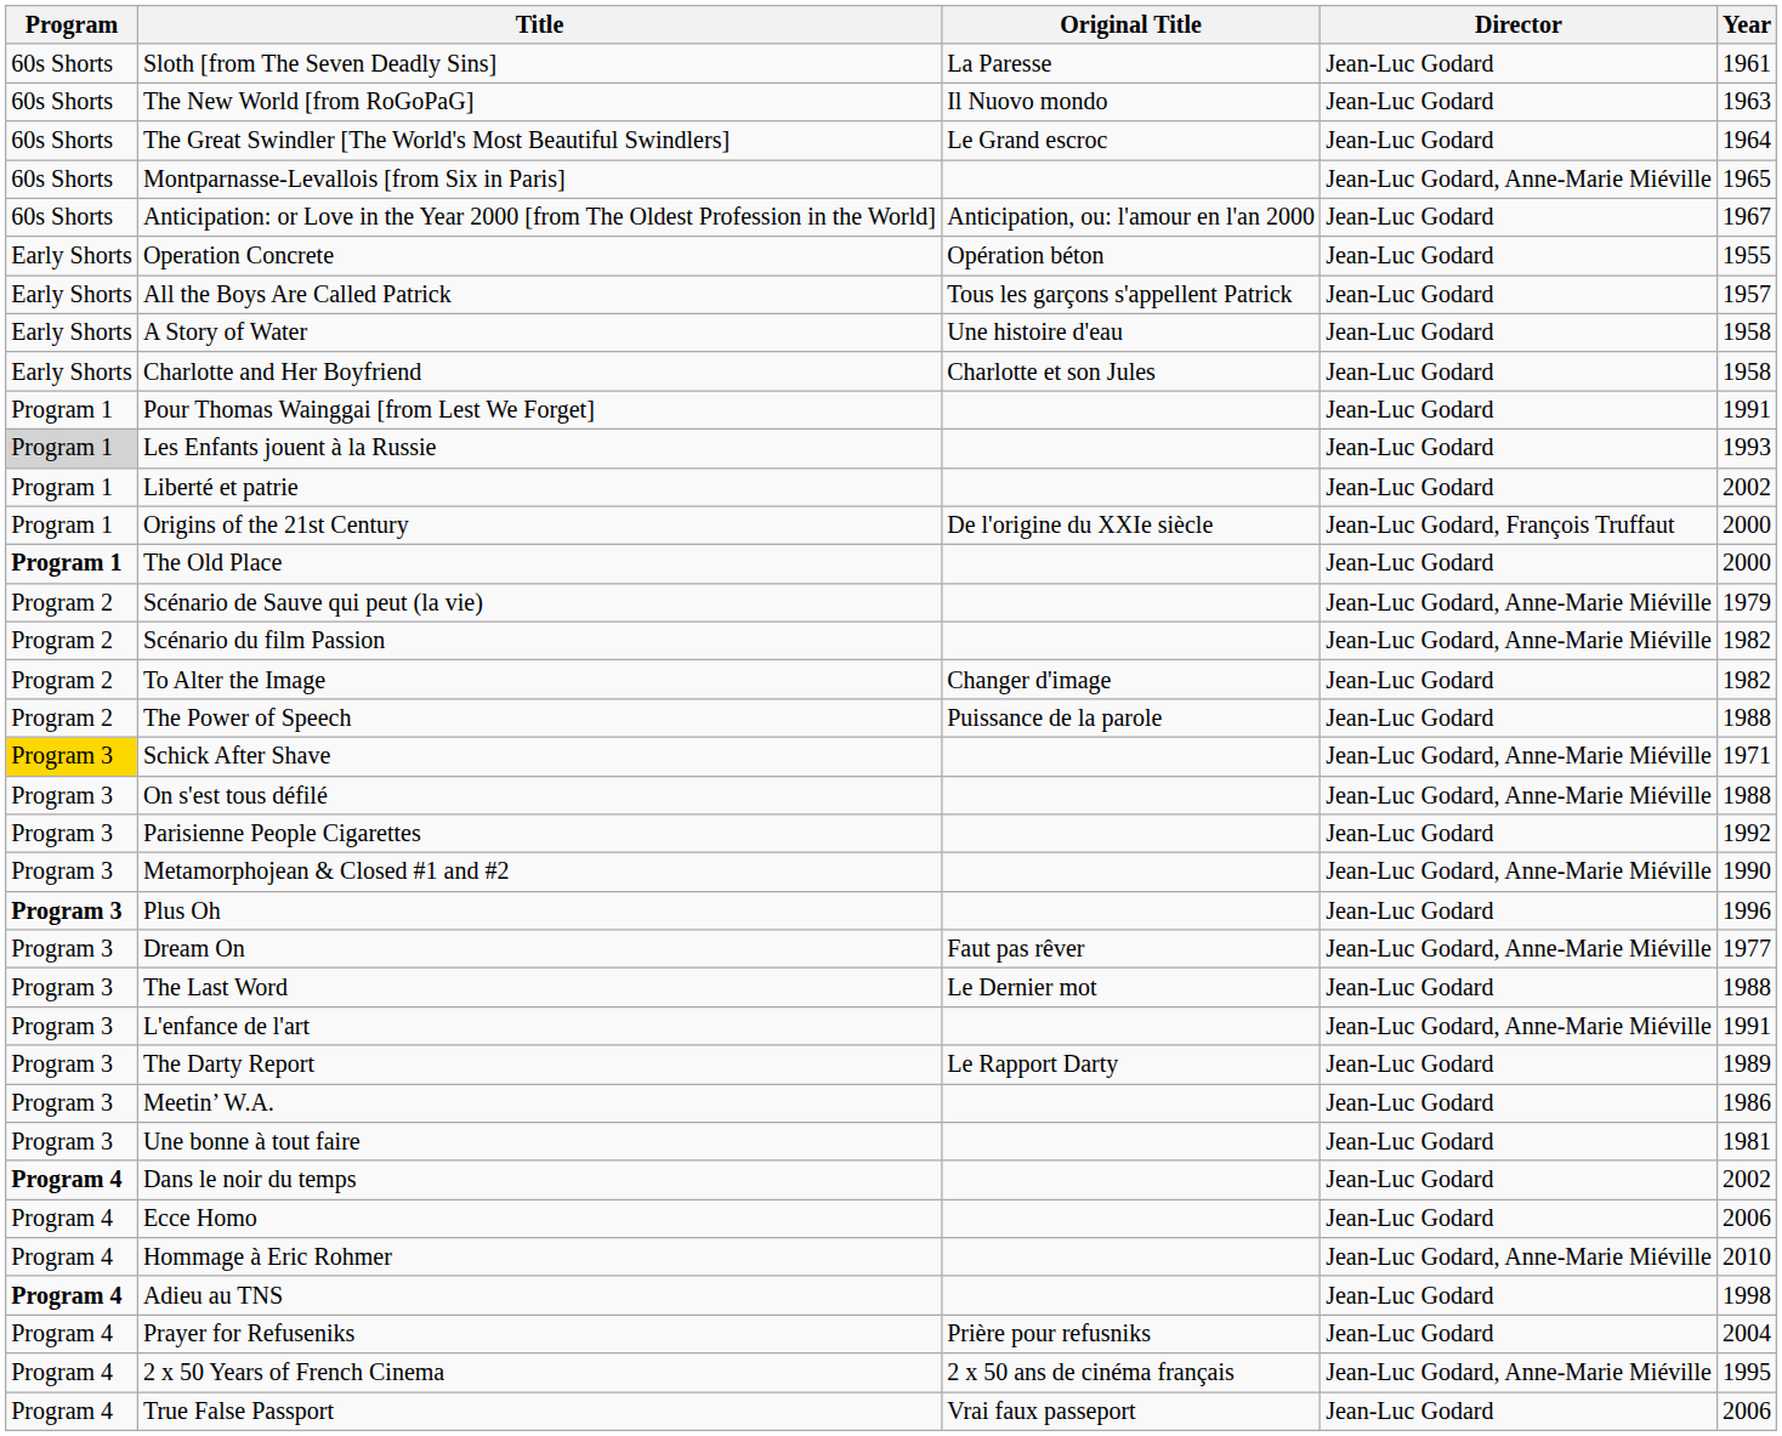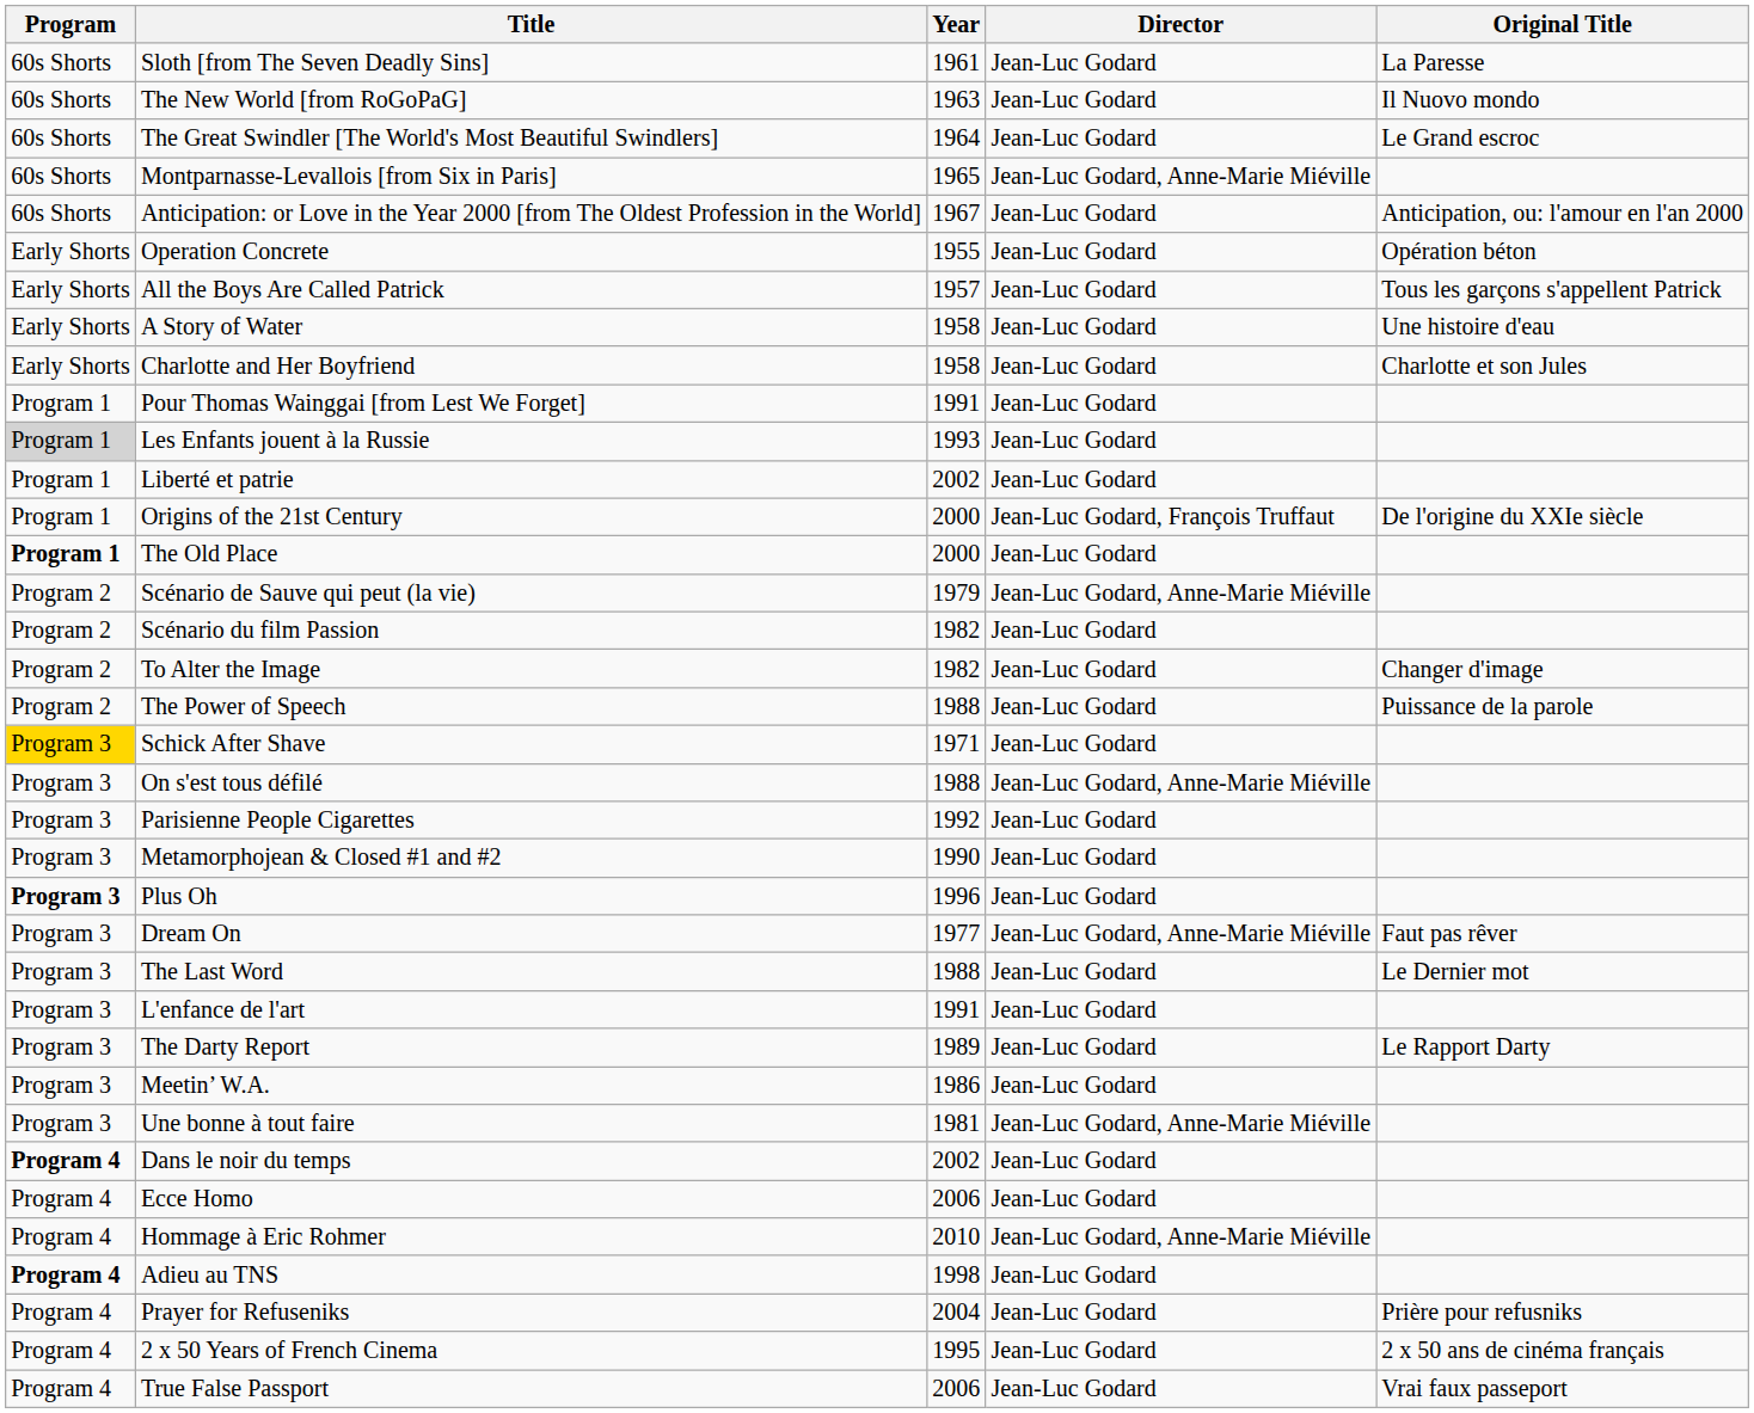 <table class="wikitable">
 <tr>
 <th>Program</th>
 <th>Title</th>
+<th>Year</th>
+<th>Director</th>
 <th>Original Title</th>
-<th>Director</th>
-<th>Year</th>
 </tr>
 <tr>
 <td>60s Shorts</td>
 <td>Sloth [from The Seven Deadly Sins]</td>
+<td>1961</td>
+<td>Jean-Luc Godard</td>
 <td>La Paresse</td>
-<td>Jean-Luc Godard</td>
-<td>1961</td>
 </tr>
 <tr>
 <td>60s Shorts</td>
 <td>The New World [from RoGoPaG]</td>
+<td>1963</td>
+<td>Jean-Luc Godard</td>
 <td>Il Nuovo mondo</td>
-<td>Jean-Luc Godard</td>
-<td>1963</td>
 </tr>
 <tr>
 <td>60s Shorts</td>
 <td>The Great Swindler [The World's Most Beautiful Swindlers]</td>
+<td>1964</td>
+<td>Jean-Luc Godard</td>
 <td>Le Grand escroc</td>
-<td>Jean-Luc Godard</td>
-<td>1964</td>
 </tr>
 <tr>
 <td>60s Shorts</td>
 <td>Montparnasse-Levallois [from Six in Paris]</td>
+<td>1965</td>
+<td>Jean-Luc Godard, Anne-Marie Miéville</td>
 <td></td>
-<td>Jean-Luc Godard, Anne-Marie Miéville</td>
-<td>1965</td>
 </tr>
 <tr>
 <td>60s Shorts</td>
 <td>Anticipation: or Love in the Year 2000 [from The Oldest Profession in the World]</td>
+<td>1967</td>
+<td>Jean-Luc Godard</td>
 <td>Anticipation, ou: l'amour en l'an 2000</td>
-<td>Jean-Luc Godard</td>
-<td>1967</td>
 </tr>
 <tr>
 <td>Early Shorts</td>
 <td>Operation Concrete</td>
+<td>1955</td>
+<td>Jean-Luc Godard</td>
 <td>Opération béton</td>
-<td>Jean-Luc Godard</td>
-<td>1955</td>
 </tr>
 <tr>
 <td>Early Shorts</td>
 <td>All the Boys Are Called Patrick</td>
+<td>1957</td>
+<td>Jean-Luc Godard</td>
 <td>Tous les garçons s'appellent Patrick</td>
-<td>Jean-Luc Godard</td>
-<td>1957</td>
 </tr>
 <tr>
 <td>Early Shorts</td>
 <td>A Story of Water</td>
+<td>1958</td>
+<td>Jean-Luc Godard</td>
 <td>Une histoire d'eau</td>
-<td>Jean-Luc Godard</td>
-<td>1958</td>
 </tr>
 <tr>
 <td>Early Shorts</td>
 <td>Charlotte and Her Boyfriend</td>
+<td>1958</td>
+<td>Jean-Luc Godard</td>
 <td>Charlotte et son Jules</td>
-<td>Jean-Luc Godard</td>
-<td>1958</td>
 </tr>
 <tr>
 <td>Program 1</td>
 <td>Pour Thomas Wainggai [from Lest We Forget]</td>
+<td>1991</td>
+<td>Jean-Luc Godard</td>
 <td></td>
-<td>Jean-Luc Godard</td>
-<td>1991</td>
 </tr>
 <tr>
 <td style="background: lightgrey;">Program 1</td>
 <td>Les Enfants jouent à la Russie</td>
+<td>1993</td>
+<td>Jean-Luc Godard</td>
 <td></td>
-<td>Jean-Luc Godard</td>
-<td>1993</td>
 </tr>
 <tr>
 <td>Program 1</td>
 <td>Liberté et patrie</td>
+<td>2002</td>
+<td>Jean-Luc Godard</td>
 <td></td>
-<td>Jean-Luc Godard</td>
-<td>2002</td>
 </tr>
 <tr>
 <td>Program 1</td>
 <td>Origins of the 21st Century</td>
+<td>2000</td>
+<td>Jean-Luc Godard, François Truffaut</td>
 <td>De l'origine du XXIe siècle</td>
-<td>Jean-Luc Godard, François Truffaut</td>
-<td>2000</td>
 </tr>
 <tr>
 <td><strong>Program 1</strong></td>
 <td>The Old Place</td>
+<td>2000</td>
+<td>Jean-Luc Godard</td>
 <td></td>
-<td>Jean-Luc Godard</td>
-<td>2000</td>
 </tr>
 <tr>
 <td>Program 2</td>
 <td>Scénario de Sauve qui peut (la vie)</td>
+<td>1979</td>
+<td>Jean-Luc Godard, Anne-Marie Miéville</td>
 <td></td>
-<td>Jean-Luc Godard, Anne-Marie Miéville</td>
-<td>1979</td>
 </tr>
 <tr>
 <td>Program 2</td>
 <td>Scénario du film Passion</td>
+<td>1982</td>
+<td>Jean-Luc Godard</td>
 <td></td>
-<td>Jean-Luc Godard, Anne-Marie Miéville</td>
-<td>1982</td>
 </tr>
 <tr>
 <td>Program 2</td>
 <td>To Alter the Image</td>
+<td>1982</td>
+<td>Jean-Luc Godard</td>
 <td>Changer d'image</td>
-<td>Jean-Luc Godard</td>
-<td>1982</td>
 </tr>
 <tr>
 <td>Program 2</td>
 <td>The Power of Speech</td>
+<td>1988</td>
+<td>Jean-Luc Godard</td>
 <td>Puissance de la parole</td>
-<td>Jean-Luc Godard</td>
-<td>1988</td>
 </tr>
 <tr>
 <td style="background: gold;">Program 3</td>
 <td>Schick After Shave</td>
+<td>1971</td>
+<td>Jean-Luc Godard</td>
 <td></td>
-<td>Jean-Luc Godard, Anne-Marie Miéville</td>
-<td>1971</td>
 </tr>
 <tr>
 <td>Program 3</td>
 <td>On s'est tous défilé</td>
+<td>1988</td>
+<td>Jean-Luc Godard, Anne-Marie Miéville</td>
 <td></td>
-<td>Jean-Luc Godard, Anne-Marie Miéville</td>
-<td>1988</td>
 </tr>
 <tr>
 <td>Program 3</td>
 <td>Parisienne People Cigarettes</td>
+<td>1992</td>
+<td>Jean-Luc Godard</td>
 <td></td>
-<td>Jean-Luc Godard</td>
-<td>1992</td>
 </tr>
 <tr>
 <td>Program 3</td>
 <td>Metamorphojean & Closed #1 and #2</td>
+<td>1990</td>
+<td>Jean-Luc Godard</td>
 <td></td>
-<td>Jean-Luc Godard, Anne-Marie Miéville</td>
-<td>1990</td>
 </tr>
 <tr>
 <td><strong>Program 3</strong></td>
 <td>Plus Oh</td>
+<td>1996</td>
+<td>Jean-Luc Godard</td>
 <td></td>
-<td>Jean-Luc Godard</td>
-<td>1996</td>
 </tr>
 <tr>
 <td>Program 3</td>
 <td>Dream On</td>
+<td>1977</td>
+<td>Jean-Luc Godard, Anne-Marie Miéville</td>
 <td>Faut pas rêver</td>
-<td>Jean-Luc Godard, Anne-Marie Miéville</td>
-<td>1977</td>
 </tr>
 <tr>
 <td>Program 3</td>
 <td>The Last Word</td>
+<td>1988</td>
+<td>Jean-Luc Godard</td>
 <td>Le Dernier mot</td>
-<td>Jean-Luc Godard</td>
-<td>1988</td>
 </tr>
 <tr>
 <td>Program 3</td>
 <td>L'enfance de l'art</td>
+<td>1991</td>
+<td>Jean-Luc Godard</td>
 <td></td>
-<td>Jean-Luc Godard, Anne-Marie Miéville</td>
-<td>1991</td>
 </tr>
 <tr>
 <td>Program 3</td>
 <td>The Darty Report</td>
+<td>1989</td>
+<td>Jean-Luc Godard</td>
 <td>Le Rapport Darty</td>
-<td>Jean-Luc Godard</td>
-<td>1989</td>
 </tr>
 <tr>
 <td>Program 3</td>
 <td>Meetin’ W.A.</td>
+<td>1986</td>
+<td>Jean-Luc Godard</td>
 <td></td>
-<td>Jean-Luc Godard</td>
-<td>1986</td>
 </tr>
 <tr>
 <td>Program 3</td>
 <td>Une bonne à tout faire</td>
+<td>1981</td>
+<td>Jean-Luc Godard, Anne-Marie Miéville</td>
 <td></td>
-<td>Jean-Luc Godard</td>
-<td>1981</td>
 </tr>
 <tr>
 <td><strong>Program 4</strong></td>
 <td>Dans le noir du temps</td>
+<td>2002</td>
+<td>Jean-Luc Godard</td>
 <td></td>
-<td>Jean-Luc Godard</td>
-<td>2002</td>
 </tr>
 <tr>
 <td>Program 4</td>
 <td>Ecce Homo</td>
+<td>2006</td>
+<td>Jean-Luc Godard</td>
 <td></td>
-<td>Jean-Luc Godard</td>
-<td>2006</td>
 </tr>
 <tr>
 <td>Program 4</td>
 <td>Hommage à Eric Rohmer</td>
+<td>2010</td>
+<td>Jean-Luc Godard, Anne-Marie Miéville</td>
 <td></td>
-<td>Jean-Luc Godard, Anne-Marie Miéville</td>
-<td>2010</td>
 </tr>
 <tr>
 <td><strong>Program 4</strong></td>
 <td>Adieu au TNS</td>
+<td>1998</td>
+<td>Jean-Luc Godard</td>
 <td></td>
-<td>Jean-Luc Godard</td>
-<td>1998</td>
 </tr>
 <tr>
 <td>Program 4</td>
 <td>Prayer for Refuseniks</td>
+<td>2004</td>
+<td>Jean-Luc Godard</td>
 <td>Prière pour refusniks</td>
-<td>Jean-Luc Godard</td>
-<td>2004</td>
 </tr>
 <tr>
 <td>Program 4</td>
 <td>2 x 50 Years of French Cinema</td>
+<td>1995</td>
+<td>Jean-Luc Godard</td>
 <td>2 x 50 ans de cinéma français</td>
-<td>Jean-Luc Godard, Anne-Marie Miéville</td>
-<td>1995</td>
 </tr>
 <tr>
 <td>Program 4</td>
 <td>True False Passport</td>
+<td>2006</td>
+<td>Jean-Luc Godard</td>
 <td>Vrai faux passeport</td>
-<td>Jean-Luc Godard</td>
-<td>2006</td>
 </tr>
 </table>
